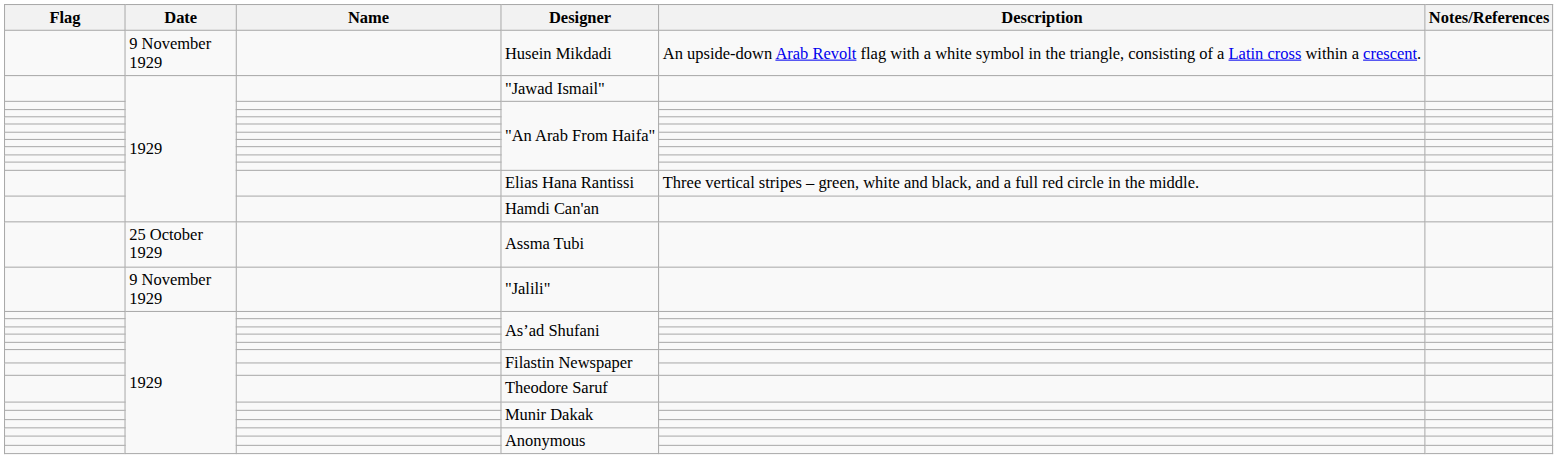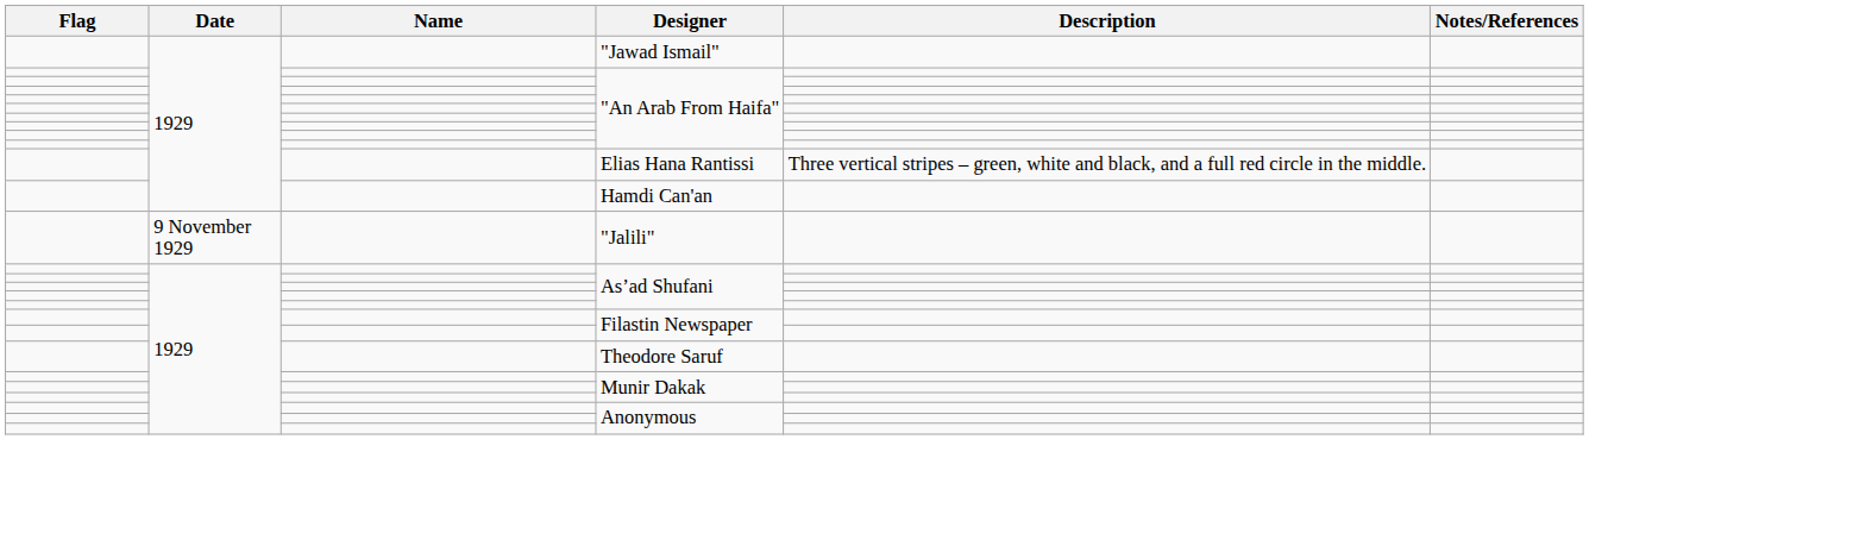 <table class="wikitable">
 <tr>
 <th width="110">Flag</th>
 <th width="100">Date</th>
 <th width="250">Name</th>
 <th>Designer</th>
 <th>Description</th>
 <th>Notes/References</th>
-</tr>
-<tr>
-<td></td>
-<td>9 November 1929</td>
-<td></td>
-<td>Husein Mikdadi</td>
-<td>An upside-down <a href='#'>Arab Revolt</a> flag with a white symbol in the triangle, consisting of a <a href='#'>Latin cross</a> within a <a href='#'>crescent</a>.</td>
-<td></td>
 </tr>
 <tr>
 <td></td>
 <td rowspan="12">1929</td>
 <td></td>
 <td>"Jawad Ismail"</td>
 <td></td>
 <td></td>
 </tr>
 <tr>
 <td></td>
 <td></td>
 <td rowspan="9">"An Arab From Haifa"</td>
 <td></td>
 <td></td>
 </tr>
 <tr>
 <td></td>
 <td></td>
 <td></td>
 <td></td>
 </tr>
 <tr>
 <td></td>
 <td></td>
 <td></td>
 <td></td>
 </tr>
 <tr>
 <td></td>
 <td></td>
 <td></td>
 <td></td>
 </tr>
 <tr>
 <td></td>
 <td></td>
 <td></td>
 <td></td>
 </tr>
 <tr>
 <td></td>
 <td></td>
 <td></td>
 <td></td>
 </tr>
 <tr>
 <td></td>
 <td></td>
 <td></td>
 <td></td>
 </tr>
 <tr>
 <td></td>
 <td></td>
 <td></td>
 <td></td>
 </tr>
 <tr>
 <td></td>
 <td></td>
 <td></td>
 <td></td>
 </tr>
 <tr>
 <td></td>
 <td></td>
 <td>Elias Hana Rantissi</td>
 <td>Three vertical stripes – green, white and black, and a full red circle in the middle.</td>
 <td></td>
 </tr>
 <tr>
 <td></td>
 <td></td>
 <td>Hamdi Can'an</td>
-<td></td>
-<td></td>
-</tr>
-<tr>
-<td></td>
-<td>25 October 1929</td>
-<td></td>
-<td>Assma Tubi</td>
 <td></td>
 <td></td>
 </tr>
 <tr>
 <td></td>
 <td>9 November 1929</td>
 <td></td>
 <td>"Jalili"</td>
 <td></td>
 <td></td>
 </tr>
 <tr>
 <td></td>
 <td rowspan="14">1929</td>
 <td></td>
 <td rowspan="5">As’ad Shufani</td>
 <td></td>
 <td></td>
 </tr>
 <tr>
 <td></td>
 <td></td>
 <td></td>
 <td></td>
 </tr>
 <tr>
 <td></td>
 <td></td>
 <td></td>
 <td></td>
 </tr>
 <tr>
 <td></td>
 <td></td>
 <td></td>
 <td></td>
 </tr>
 <tr>
 <td></td>
 <td></td>
 <td></td>
 <td></td>
 </tr>
 <tr>
 <td></td>
 <td></td>
 <td rowspan="2">Filastin Newspaper</td>
 <td></td>
 <td></td>
 </tr>
 <tr>
 <td></td>
 <td></td>
 <td></td>
 <td></td>
 </tr>
 <tr>
 <td></td>
 <td></td>
 <td>Theodore Saruf</td>
 <td></td>
 <td></td>
 </tr>
 <tr>
 <td></td>
 <td></td>
 <td rowspan="3">Munir Dakak</td>
 <td></td>
 <td></td>
 </tr>
 <tr>
 <td></td>
 <td></td>
 <td></td>
 <td></td>
 </tr>
 <tr>
 <td></td>
 <td></td>
 <td></td>
 <td></td>
 </tr>
 <tr>
 <td></td>
 <td></td>
 <td rowspan="3">Anonymous</td>
 <td></td>
 <td></td>
 </tr>
 <tr>
 <td></td>
 <td></td>
 <td></td>
 <td></td>
 </tr>
 <tr>
 <td></td>
 <td></td>
 <td></td>
 <td></td>
 </tr>
 </table>
